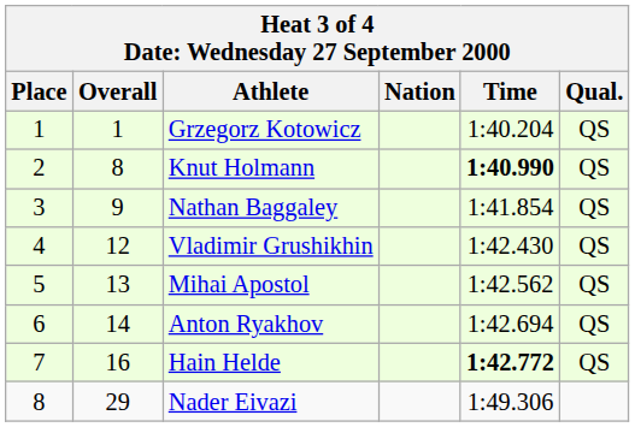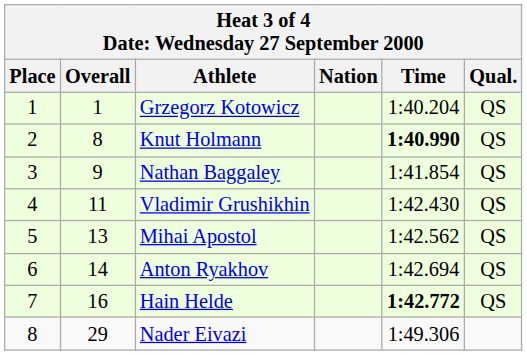 <table class="wikitable sortable">
 <tr>
 <th colspan=6>Heat 3 of 4 <br> Date: Wednesday 27 September 2000</th>
 </tr>
 <tr>
 <th rowspan=1>Place</th>
 <th rowspan=1>Overall</th>
 <th rowspan=1>Athlete</th>
 <th rowspan=1>Nation</th>
 <th rowspan=1>Time</th>
 <th rowspan=1>Qual.</th>
 </tr>
 <tr bgcolor = "eeffdd">
 <td align="center">1</td>
 <td align="center">1</td>
 <td align="left"><a href='#'>Grzegorz Kotowicz</a></td>
 <td align="left"></td>
 <td align="center">1:40.204</td>
 <td align="center">QS</td>
 </tr>
 <tr bgcolor = "eeffdd">
 <td align="center">2</td>
 <td align="center">8</td>
 <td align="left"><a href='#'>Knut Holmann</a></td>
 <td align="left"></td>
 <td align="center"><strong>1:40.990</strong></td>
 <td align="center">QS</td>
 </tr>
 <tr bgcolor = "eeffdd">
 <td align="center">3</td>
 <td align="center">9</td>
 <td align="left"><a href='#'>Nathan Baggaley</a></td>
 <td align="left"></td>
 <td align="center">1:41.854</td>
 <td align="center">QS</td>
 </tr>
 <tr bgcolor = "eeffdd">
 <td align="center">4</td>
-<td align="center">12</td>
+<td align="center">11</td>
 <td align="left"><a href='#'>Vladimir Grushikhin</a></td>
 <td align="left"></td>
 <td align="center">1:42.430</td>
 <td align="center">QS</td>
 </tr>
 <tr bgcolor = "eeffdd">
 <td align="center">5</td>
 <td align="center">13</td>
 <td align="left"><a href='#'>Mihai Apostol</a></td>
 <td align="left"></td>
 <td align="center">1:42.562</td>
 <td align="center">QS</td>
 </tr>
 <tr bgcolor = "eeffdd">
 <td align="center">6</td>
 <td align="center">14</td>
 <td align="left"><a href='#'>Anton Ryakhov</a></td>
 <td align="left"></td>
 <td align="center">1:42.694</td>
 <td align="center">QS</td>
 </tr>
 <tr bgcolor = "eeffdd">
 <td align="center">7</td>
 <td align="center">16</td>
 <td align="left"><a href='#'>Hain Helde</a></td>
 <td align="left"></td>
 <td align="center"><strong>1:42.772</strong></td>
 <td align="center">QS</td>
 </tr>
 <tr>
 <td align="center">8</td>
 <td align="center">29</td>
 <td align="left"><a href='#'>Nader Eivazi</a></td>
 <td align="left"></td>
 <td align="center">1:49.306</td>
 <td align="center"></td>
 </tr>
 </table>
